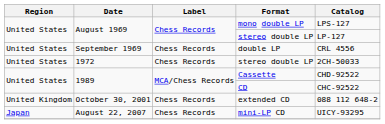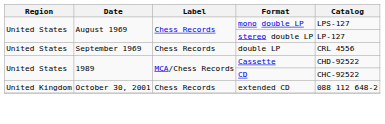 <table class="wikitable">
 <tr>
 <th>Region</th>
 <th>Date</th>
 <th>Label</th>
 <th>Format</th>
 <th>Catalog</th>
 </tr>
 <tr>
 <td rowspan="2">United States</td>
 <td rowspan="2">August 1969</td>
 <td rowspan="2"><a href='#'>Chess Records</a></td>
 <td><a href='#'>mono</a> <a href='#'>double LP</a></td>
 <td>LPS-127</td>
 </tr>
 <tr>
 <td><a href='#'>stereo</a> double LP</td>
 <td>LP-127</td>
 </tr>
 <tr>
 <td>United States</td>
 <td>September 1969</td>
 <td>Chess Records</td>
 <td>double LP</td>
 <td>CRL 4556</td>
 </tr>
 <tr>
-<td>United States</td>
-<td>1972</td>
-<td>Chess Records</td>
-<td>stereo double LP</td>
-<td>2CH-50033</td>
-</tr>
-<tr>
 <td rowspan="2">United States</td>
 <td rowspan="2">1989</td>
 <td rowspan="2"><a href='#'>MCA</a>/Chess Records</td>
 <td><a href='#'>Cassette</a></td>
 <td>CHD-92522</td>
 </tr>
 <tr>
 <td><a href='#'>CD</a></td>
 <td>CHC-92522</td>
 </tr>
 <tr>
 <td>United Kingdom</td>
 <td>October 30, 2001</td>
 <td>Chess Records</td>
 <td>extended CD</td>
 <td>088 112 648-2</td>
 </tr>
 <tr>
-<td><a href='#'>Japan</a></td>
-<td>August 22, 2007</td>
-<td>Chess Records</td>
-<td><a href='#'>mini-LP</a> CD</td>
-<td>UICY-93295</td>
-</tr>
-<tr>
 </tr>
 </table>
